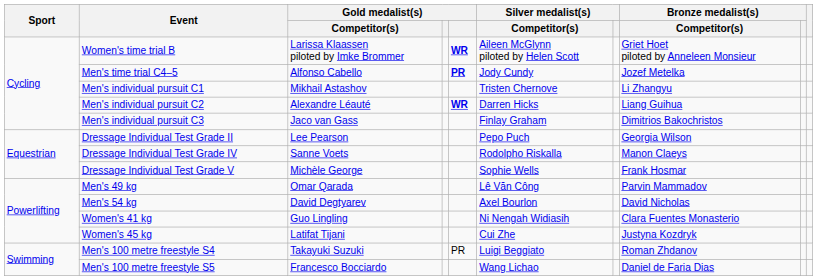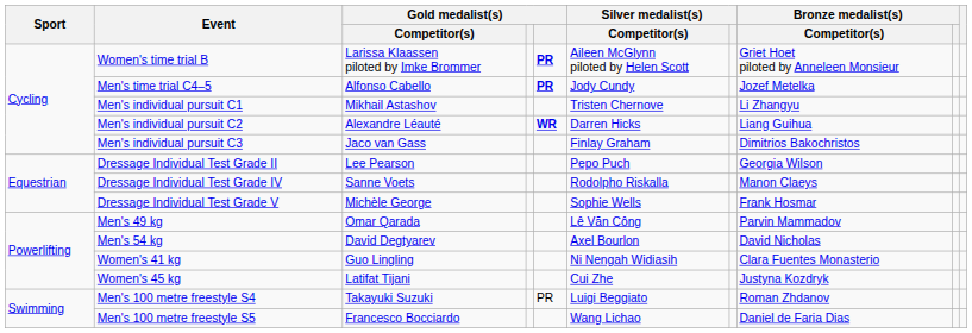 <table class="wikitable" style="width:100%;">
 <tr>
 <th rowspan="2">Sport</th>
 <th rowspan="2">Event</th>
 <th colspan="3">Gold medalist(s)</th>
 <th colspan="2">Silver medalist(s)</th>
 <th colspan="2">Bronze medalist(s)</th>
 <th rowspan="2"></th>
 </tr>
 <tr>
 <th>Competitor(s)</th>
 <th></th>
 <th></th>
 <th>Competitor(s)</th>
 <th></th>
 <th>Competitor(s)</th>
 <th></th>
 </tr>
 <tr>
 <td rowspan=5><a href='#'>Cycling</a></td>
 <td><a href='#'>Women's time trial B</a></td>
 <td><a href='#'>Larissa Klaassen</a><br>piloted by <a href='#'>Imke Brommer</a></td>
 <td></td>
-<td><strong><a href='#'>WR</a></strong></td>
+<td><strong><a href='#'>PR</a></strong></td>
 <td><a href='#'>Aileen McGlynn</a><br>piloted by <a href='#'>Helen Scott</a></td>
 <td></td>
 <td><a href='#'>Griet Hoet</a><br>piloted by <a href='#'>Anneleen Monsieur</a></td>
 <td></td>
 <td></td>
 </tr>
 <tr>
 <td><a href='#'>Men's time trial C4–5</a></td>
 <td><a href='#'>Alfonso Cabello</a></td>
 <td></td>
 <td><strong><a href='#'>PR</a></strong></td>
 <td><a href='#'>Jody Cundy</a></td>
 <td></td>
 <td><a href='#'>Jozef Metelka</a></td>
 <td></td>
 <td></td>
 </tr>
 <tr>
 <td><a href='#'>Men's individual pursuit C1</a></td>
 <td><a href='#'>Mikhail Astashov</a></td>
 <td></td>
 <td></td>
 <td><a href='#'>Tristen Chernove</a></td>
 <td></td>
 <td><a href='#'>Li Zhangyu</a></td>
 <td></td>
 <td></td>
 </tr>
 <tr>
 <td><a href='#'>Men's individual pursuit C2</a></td>
 <td><a href='#'>Alexandre Léauté</a></td>
 <td></td>
 <td><strong><a href='#'>WR</a></strong></td>
 <td><a href='#'>Darren Hicks</a></td>
 <td></td>
 <td><a href='#'>Liang Guihua</a></td>
 <td></td>
 <td></td>
 </tr>
 <tr>
 <td><a href='#'>Men's individual pursuit C3</a></td>
 <td><a href='#'>Jaco van Gass</a></td>
 <td></td>
 <td></td>
 <td><a href='#'>Finlay Graham</a></td>
 <td></td>
 <td><a href='#'>Dimitrios Bakochristos</a></td>
 <td></td>
 <td></td>
 </tr>
 <tr>
 <td rowspan=3><a href='#'>Equestrian</a></td>
 <td><a href='#'>Dressage Individual Test Grade II</a></td>
 <td><a href='#'>Lee Pearson</a></td>
 <td></td>
 <td></td>
 <td><a href='#'>Pepo Puch</a></td>
 <td></td>
 <td><a href='#'>Georgia Wilson</a></td>
 <td></td>
 <td></td>
 </tr>
 <tr>
 <td><a href='#'>Dressage Individual Test Grade IV</a></td>
 <td><a href='#'>Sanne Voets</a></td>
 <td></td>
 <td></td>
 <td><a href='#'>Rodolpho Riskalla</a></td>
 <td></td>
 <td><a href='#'>Manon Claeys</a></td>
 <td></td>
 <td></td>
 </tr>
 <tr>
 <td><a href='#'>Dressage Individual Test Grade V</a></td>
 <td><a href='#'>Michèle George</a></td>
 <td></td>
 <td></td>
 <td><a href='#'>Sophie Wells</a></td>
 <td></td>
 <td><a href='#'>Frank Hosmar</a></td>
 <td></td>
 <td></td>
 </tr>
 <tr>
 <td rowspan=4><a href='#'>Powerlifting</a></td>
 <td><a href='#'>Men's 49 kg</a></td>
 <td><a href='#'>Omar Qarada</a></td>
 <td></td>
 <td></td>
 <td><a href='#'>Lê Văn Công</a></td>
 <td></td>
 <td><a href='#'>Parvin Mammadov</a></td>
 <td></td>
 <td></td>
 </tr>
 <tr>
 <td><a href='#'>Men's 54 kg</a></td>
 <td><a href='#'>David Degtyarev</a></td>
 <td></td>
 <td></td>
 <td><a href='#'>Axel Bourlon</a></td>
 <td></td>
 <td><a href='#'>David Nicholas</a></td>
 <td></td>
 <td></td>
 </tr>
 <tr>
 <td><a href='#'>Women's 41 kg</a></td>
 <td><a href='#'>Guo Lingling</a></td>
 <td></td>
 <td></td>
 <td><a href='#'>Ni Nengah Widiasih</a></td>
 <td></td>
 <td><a href='#'>Clara Fuentes Monasterio</a></td>
 <td></td>
 <td></td>
 </tr>
 <tr>
 <td><a href='#'>Women's 45 kg</a></td>
 <td><a href='#'>Latifat Tijani</a></td>
 <td></td>
 <td></td>
 <td><a href='#'>Cui Zhe</a></td>
 <td></td>
 <td><a href='#'>Justyna Kozdryk</a></td>
 <td></td>
 <td></td>
 </tr>
 <tr>
 <td rowspan="2"><a href='#'>Swimming</a></td>
 <td><a href='#'>Men's 100 metre freestyle S4</a></td>
 <td><a href='#'>Takayuki Suzuki</a></td>
 <td></td>
 <td>PR</td>
 <td><a href='#'>Luigi Beggiato</a></td>
 <td></td>
 <td><a href='#'>Roman Zhdanov</a></td>
 <td></td>
 <td></td>
 </tr>
 <tr>
 <td><a href='#'>Men's 100 metre freestyle S5</a></td>
 <td><a href='#'>Francesco Bocciardo</a></td>
 <td></td>
 <td></td>
 <td><a href='#'>Wang Lichao</a></td>
 <td></td>
 <td><a href='#'>Daniel de Faria Dias</a></td>
 <td></td>
 <td></td>
 </tr>
 </table>
